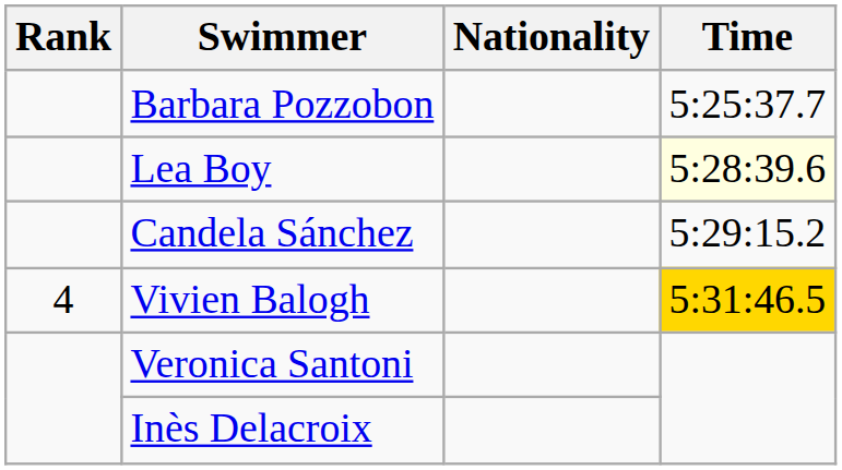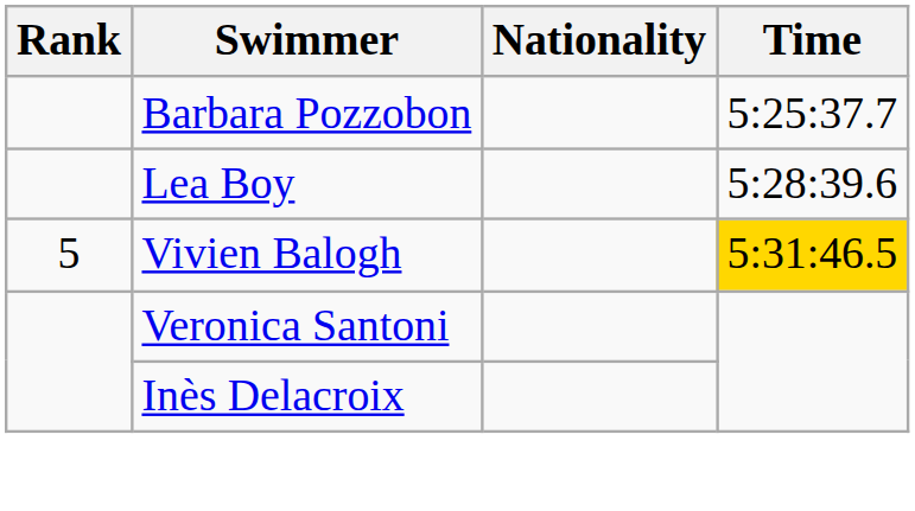 <table class="wikitable sortable" style="text-align:center">
 <tr>
 <th>Rank</th>
 <th>Swimmer</th>
 <th>Nationality</th>
 <th>Time</th>
 </tr>
 <tr>
 <td></td>
 <td align=left><a href='#'>Barbara Pozzobon</a></td>
 <td align=left></td>
 <td>5:25:37.7</td>
 </tr>
 <tr>
 <td></td>
 <td align=left><a href='#'>Lea Boy</a></td>
 <td align=left></td>
-<td style="background: lightyellow;">5:28:39.6</td>
+<td>5:28:39.6</td>
 </tr>
 <tr>
-<td></td>
-<td align=left><a href='#'>Candela Sánchez</a></td>
-<td align=left></td>
-<td>5:29:15.2</td>
-</tr>
-<tr>
-<td>4</td>
+<td>5</td>
 <td align=left><a href='#'>Vivien Balogh</a></td>
 <td align=left></td>
 <td style="background: gold;">5:31:46.5</td>
 </tr>
 <tr>
 <td rowspan=2></td>
 <td align=left><a href='#'>Veronica Santoni</a></td>
 <td align=left></td>
 <td rowspan=2></td>
 </tr>
 <tr>
 <td align=left><a href='#'>Inès Delacroix</a></td>
 <td align=left></td>
 </tr>
 </table>
